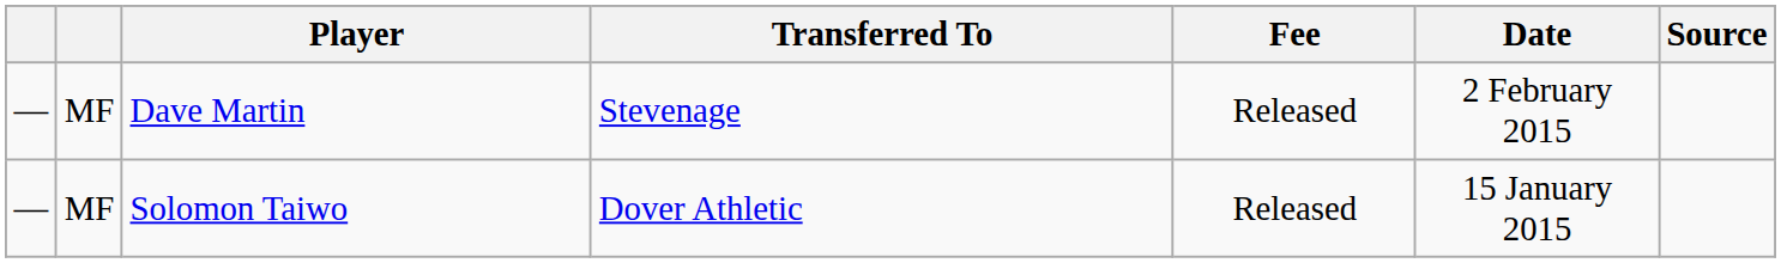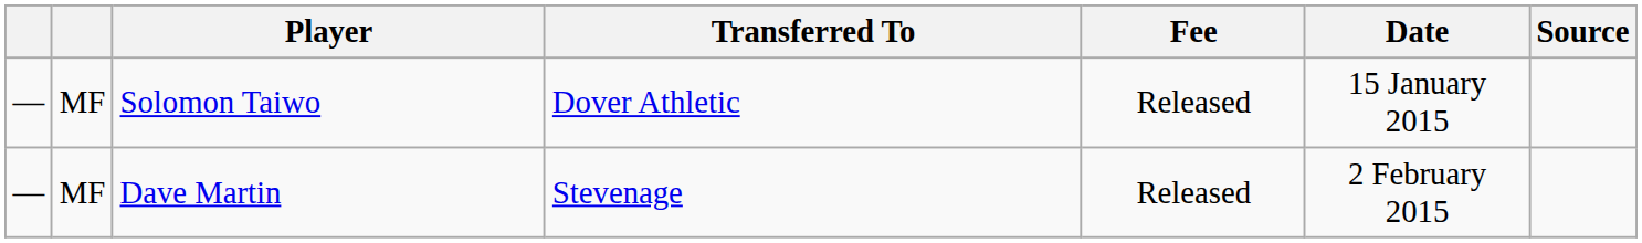 <table class="wikitable plainrowheaders sortable" style="font-size:95%">
 <tr>
 <th></th>
 <th></th>
 <th scope="col" style="width:200px;">Player</th>
 <th scope="col" style="width:250px;">Transferred To</th>
 <th scope="col" style="width:100px;">Fee</th>
 <th scope="col" style="width:100px;">Date</th>
 <th>Source</th>
 </tr>
 <tr>
 <td align=center>—</td>
 <td align=center>MF</td>
+<td> <a href='#'>Solomon Taiwo</a></td>
+<td> <a href='#'>Dover Athletic</a></td>
+<td align=center>Released</td>
+<td align=center>15 January 2015</td>
+<td align=center></td>
+</tr>
+<tr>
+<td align=center>—</td>
+<td align=center>MF</td>
 <td> <a href='#'>Dave Martin</a></td>
 <td> <a href='#'>Stevenage</a></td>
 <td align=center>Released</td>
 <td align=center>2 February 2015</td>
 <td align=center></td>
 </tr>
-<tr>
-<td align=center>—</td>
-<td align=center>MF</td>
-<td> <a href='#'>Solomon Taiwo</a></td>
-<td> <a href='#'>Dover Athletic</a></td>
-<td align=center>Released</td>
-<td align=center>15 January 2015</td>
-<td align=center></td>
-</tr>
 </table>
